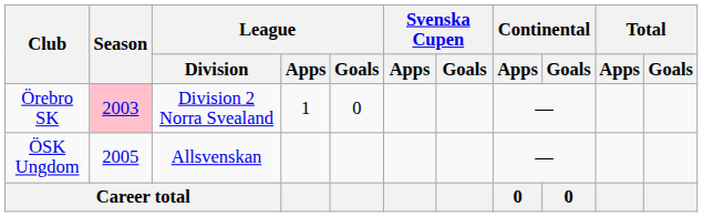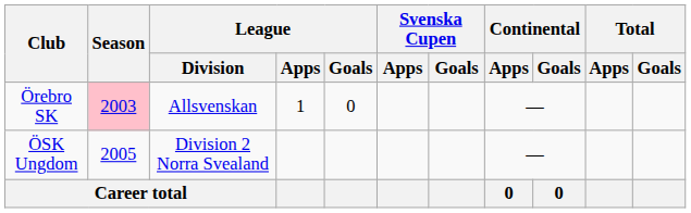 <table class="wikitable" style="text-align:center">
 <tr>
 <th rowspan="2">Club</th>
 <th rowspan="2">Season</th>
 <th colspan="3">League</th>
 <th colspan="2"><a href='#'>Svenska Cupen</a></th>
 <th colspan="2">Continental</th>
 <th colspan="2">Total</th>
 </tr>
 <tr>
 <th>Division</th>
 <th>Apps</th>
 <th>Goals</th>
 <th>Apps</th>
 <th>Goals</th>
 <th>Apps</th>
 <th>Goals</th>
 <th>Apps</th>
 <th>Goals</th>
 </tr>
 <tr>
 <td><a href='#'>Örebro SK</a></td>
 <td style="background: pink;"><a href='#'>2003</a></td>
-<td><a href='#'>Division 2 Norra Svealand</a></td>
+<td><a href='#'>Allsvenskan</a></td>
 <td>1</td>
 <td>0</td>
 <td></td>
 <td></td>
 <td colspan="2">—</td>
 <td></td>
 <td></td>
 </tr>
 <tr>
 <td><a href='#'>ÖSK Ungdom</a></td>
 <td><a href='#'>2005</a></td>
-<td><a href='#'>Allsvenskan</a></td>
+<td><a href='#'>Division 2 Norra Svealand</a></td>
 <td></td>
 <td></td>
 <td></td>
 <td></td>
 <td colspan="2">—</td>
 <td></td>
 <td></td>
 </tr>
 <tr>
 <th colspan="3">Career total</th>
 <th></th>
 <th></th>
 <th></th>
 <th></th>
 <th>0</th>
 <th>0</th>
 <th></th>
 <th></th>
 </tr>
 </table>
